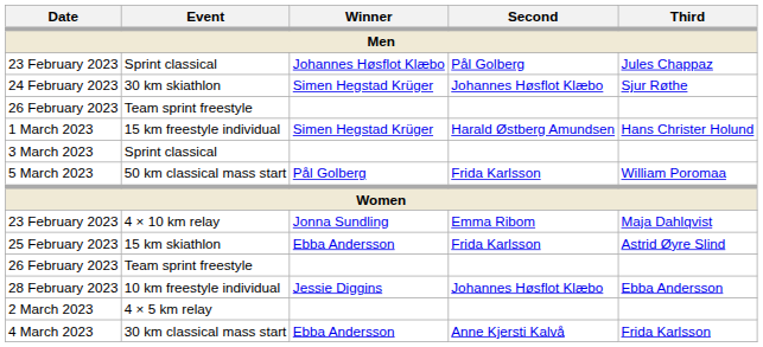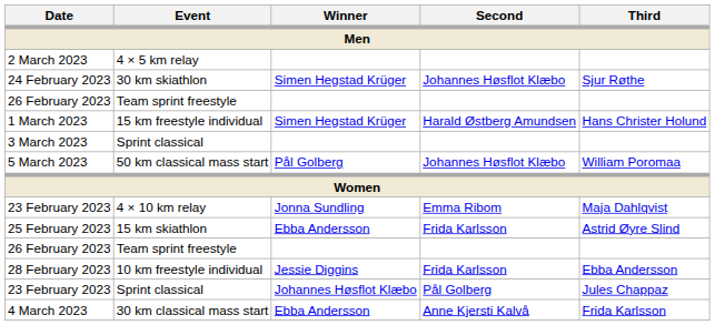 <table class="wikitable plainrowheaders" style="background:#fff; font-size:95%">
 <tr>
 <th>Date</th>
 <th>Event</th>
 <th>Winner</th>
 <th>Second</th>
 <th>Third</th>
 </tr>
 <tr>
 <td align=center colspan=5 bgcolor=#F0EAD6 style="border-top-width:5px"><strong>Men</strong></td>
 </tr>
 <tr>
-<td>23 February 2023</td>
-<td>Sprint classical</td>
-<td> <a href='#'>Johannes Høsflot Klæbo</a></td>
-<td> <a href='#'>Pål Golberg</a></td>
-<td> <a href='#'>Jules Chappaz</a></td>
+<td>2 March 2023</td>
+<td>4 × 5 km relay</td>
+<td></td>
+<td></td>
+<td></td>
 </tr>
 <tr>
 <td>24 February 2023</td>
 <td>30 km skiathlon</td>
 <td> <a href='#'>Simen Hegstad Krüger</a></td>
 <td> <a href='#'>Johannes Høsflot Klæbo</a></td>
 <td> <a href='#'>Sjur Røthe</a></td>
 </tr>
 <tr>
 <td>26 February 2023</td>
 <td>Team sprint freestyle</td>
 <td></td>
 <td></td>
 <td></td>
 </tr>
 <tr>
 <td>1 March 2023</td>
 <td>15 km freestyle individual</td>
 <td> <a href='#'>Simen Hegstad Krüger</a></td>
 <td> <a href='#'>Harald Østberg Amundsen</a></td>
 <td> <a href='#'>Hans Christer Holund</a></td>
 </tr>
 <tr>
 <td>3 March 2023</td>
 <td>Sprint classical</td>
 <td></td>
 <td></td>
 <td></td>
 </tr>
 <tr>
 <td>5 March 2023</td>
 <td>50 km classical mass start</td>
 <td> <a href='#'>Pål Golberg</a></td>
-<td> <a href='#'>Frida Karlsson</a></td>
+<td> <a href='#'>Johannes Høsflot Klæbo</a></td>
 <td> <a href='#'>William Poromaa</a></td>
 </tr>
 <tr>
 <td align=center colspan=5 bgcolor=#F0EAD6 style="border-top-width:5px"><strong>Women</strong></td>
 </tr>
 <tr>
 <td>23 February 2023</td>
 <td>4 × 10 km relay</td>
 <td> <a href='#'>Jonna Sundling</a></td>
 <td> <a href='#'>Emma Ribom</a></td>
 <td> <a href='#'>Maja Dahlqvist</a></td>
 </tr>
 <tr>
 <td>25 February 2023</td>
 <td>15 km skiathlon</td>
 <td> <a href='#'>Ebba Andersson</a></td>
 <td> <a href='#'>Frida Karlsson</a></td>
 <td> <a href='#'>Astrid Øyre Slind</a></td>
 </tr>
 <tr>
 <td>26 February 2023</td>
 <td>Team sprint freestyle</td>
 <td></td>
 <td></td>
 <td></td>
 </tr>
 <tr>
 <td>28 February 2023</td>
 <td>10 km freestyle individual</td>
 <td> <a href='#'>Jessie Diggins</a></td>
-<td> <a href='#'>Johannes Høsflot Klæbo</a></td>
+<td> <a href='#'>Frida Karlsson</a></td>
 <td> <a href='#'>Ebba Andersson</a></td>
 </tr>
 <tr>
-<td>2 March 2023</td>
-<td>4 × 5 km relay</td>
-<td></td>
-<td></td>
-<td></td>
+<td>23 February 2023</td>
+<td>Sprint classical</td>
+<td> <a href='#'>Johannes Høsflot Klæbo</a></td>
+<td> <a href='#'>Pål Golberg</a></td>
+<td> <a href='#'>Jules Chappaz</a></td>
 </tr>
 <tr>
 <td>4 March 2023</td>
 <td>30 km classical mass start</td>
 <td> <a href='#'>Ebba Andersson</a></td>
 <td> <a href='#'>Anne Kjersti Kalvå</a></td>
 <td> <a href='#'>Frida Karlsson</a></td>
 </tr>
 </table>
